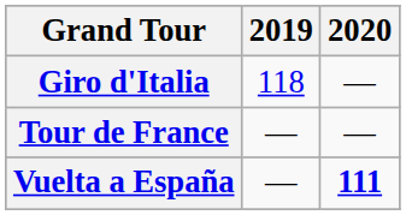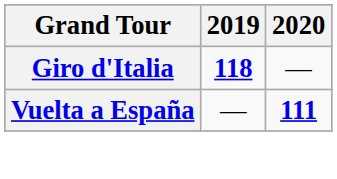 <table class="wikitable plainrowheaders">
 <tr>
 <th>Grand Tour</th>
 <th scope="col">2019</th>
 <th scope="col">2020</th>
 </tr>
 <tr style="text-align:center;">
 <th scope="row"> <a href='#'>Giro d'Italia</a></th>
-<td><a href='#'>118</a></td>
-<td>—</td>
-</tr>
-<tr style="text-align:center;">
-<th scope="row"> <a href='#'>Tour de France</a></th>
-<td>—</td>
+<td><strong><a href='#'>118</a></strong></td>
 <td>—</td>
 </tr>
 <tr style="text-align:center;">
 <th scope="row"> <a href='#'>Vuelta a España</a></th>
 <td>—</td>
 <td><strong><a href='#'>111</a></strong></td>
 </tr>
 </table>
